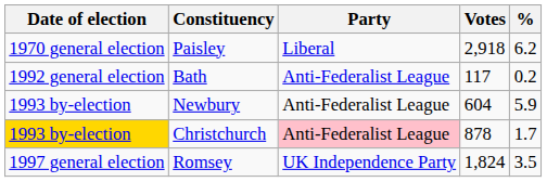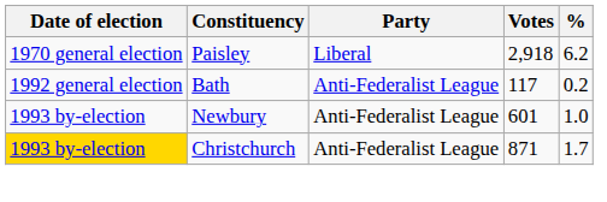 <table class="wikitable">
 <tr>
 <th>Date of election</th>
 <th>Constituency</th>
 <th>Party</th>
 <th>Votes</th>
 <th>%</th>
 </tr>
 <tr>
 <td><a href='#'>1970 general election</a></td>
 <td><a href='#'>Paisley</a></td>
 <td><a href='#'>Liberal</a></td>
 <td>2,918</td>
 <td>6.2</td>
 </tr>
 <tr>
 <td><a href='#'>1992 general election</a></td>
 <td><a href='#'>Bath</a></td>
 <td><a href='#'>Anti-Federalist League</a></td>
 <td>117</td>
 <td>0.2</td>
 </tr>
 <tr>
 <td><a href='#'>1993 by-election</a></td>
 <td><a href='#'>Newbury</a></td>
 <td>Anti-Federalist League</td>
-<td>604</td>
-<td>5.9</td>
+<td>601</td>
+<td>1.0</td>
 </tr>
 <tr>
 <td style="background: gold;"><a href='#'>1993 by-election</a></td>
 <td><a href='#'>Christchurch</a></td>
-<td style="background: pink;">Anti-Federalist League</td>
-<td>878</td>
+<td>Anti-Federalist League</td>
+<td>871</td>
 <td>1.7</td>
 </tr>
-<tr>
-<td><a href='#'>1997 general election</a></td>
-<td><a href='#'>Romsey</a></td>
-<td><a href='#'>UK Independence Party</a></td>
-<td>1,824</td>
-<td>3.5</td>
-</tr>
 </table>
